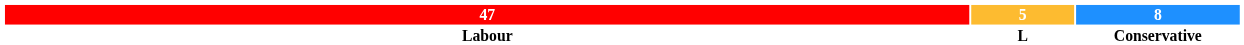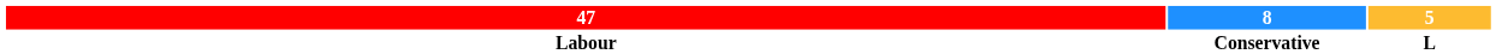 <table style="width:100%; text-align:center;">
 <tr style="color:white;">
 <td style="background:red; width:78.3%;"><strong>47</strong></td>
+<td style="background:dodgerblue; width:13.3%;"><strong>8</strong></td>
 <td style="background:#FDBB30; width:8.3%;"><strong>5</strong></td>
-<td style="background:dodgerblue; width:13.3%;"><strong>8</strong></td>
 </tr>
 <tr>
 <td><span><strong>Labour</strong></span></td>
+<td><span><strong>Conservative</strong></span></td>
 <td><span><strong>L</strong></span></td>
-<td><span><strong>Conservative</strong></span></td>
 </tr>
 </table>
